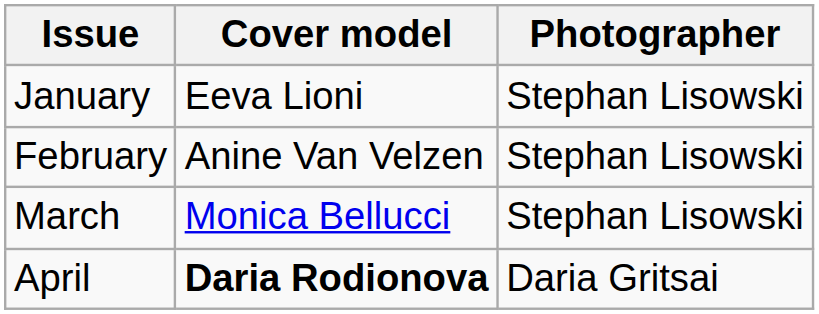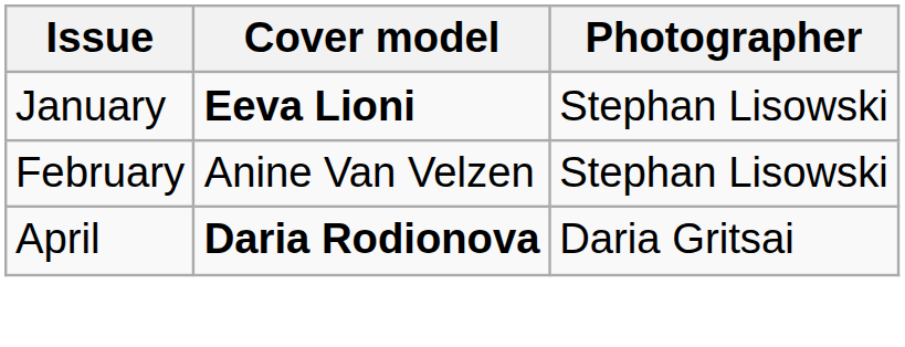 <table class="sortable wikitable">
 <tr>
 <th>Issue</th>
 <th>Cover model</th>
 <th>Photographer</th>
 </tr>
 <tr>
 <td>January</td>
-<td>Eeva Lioni</td>
+<td><strong>Eeva Lioni</strong></td>
 <td>Stephan Lisowski</td>
 </tr>
 <tr>
 <td>February</td>
 <td>Anine Van Velzen</td>
 <td>Stephan Lisowski</td>
 </tr>
 <tr>
-<td>March</td>
-<td><a href='#'>Monica Bellucci</a></td>
-<td>Stephan Lisowski</td>
-</tr>
-<tr>
 <td>April</td>
 <td><strong>Daria Rodionova</strong></td>
 <td>Daria Gritsai</td>
 </tr>
 </table>
